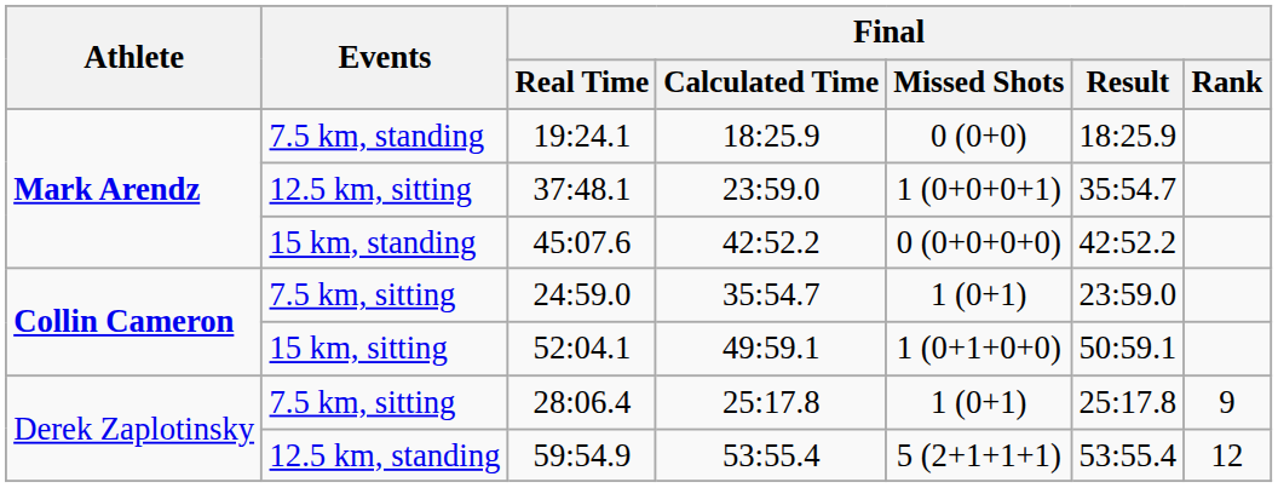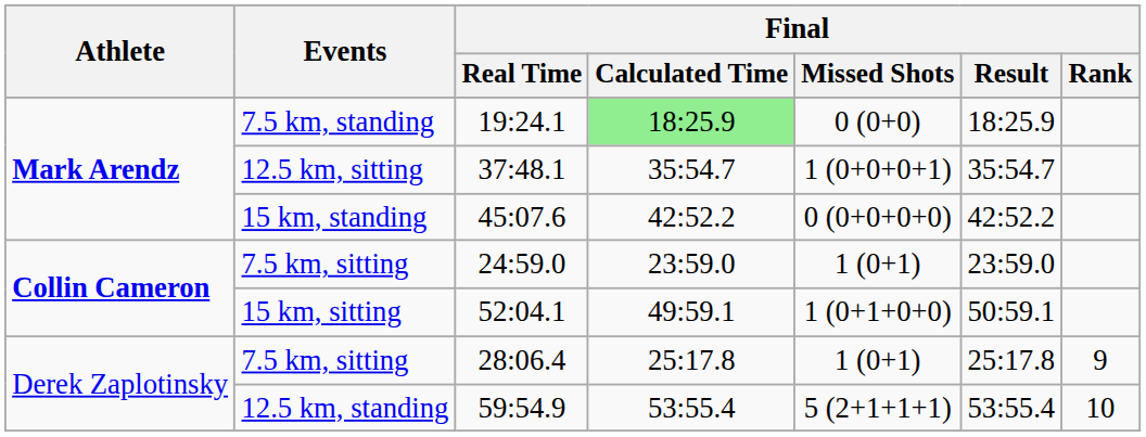 <table class="wikitable" style="font-size:90%">
 <tr>
 <th rowspan="2">Athlete</th>
 <th rowspan="2">Events</th>
 <th colspan="5">Final</th>
 </tr>
 <tr style="font-size:95%">
 <th>Real Time</th>
 <th>Calculated Time</th>
 <th>Missed Shots</th>
 <th>Result</th>
 <th>Rank</th>
 </tr>
 <tr align=center>
 <td align=left rowspan=3><strong><a href='#'>Mark Arendz</a></strong></td>
 <td align=left><a href='#'>7.5 km, standing</a></td>
 <td>19:24.1</td>
-<td>18:25.9</td>
+<td style="background: lightgreen;">18:25.9</td>
 <td>0 (0+0)</td>
 <td>18:25.9</td>
 <td></td>
 </tr>
 <tr align=center>
 <td align=left><a href='#'>12.5 km, sitting</a></td>
 <td>37:48.1</td>
-<td>23:59.0</td>
+<td>35:54.7</td>
 <td>1 (0+0+0+1)</td>
 <td>35:54.7</td>
 <td></td>
 </tr>
 <tr align=center>
 <td align=left><a href='#'>15 km, standing</a></td>
 <td>45:07.6</td>
 <td>42:52.2</td>
 <td>0 (0+0+0+0)</td>
 <td>42:52.2</td>
 <td></td>
 </tr>
 <tr align=center>
 <td align=left rowspan=2><strong><a href='#'>Collin Cameron</a></strong></td>
 <td align=left><a href='#'>7.5 km, sitting</a></td>
 <td>24:59.0</td>
-<td>35:54.7</td>
+<td>23:59.0</td>
 <td>1 (0+1)</td>
 <td>23:59.0</td>
 <td></td>
 </tr>
 <tr align=center>
 <td align=left><a href='#'>15 km, sitting</a></td>
 <td>52:04.1</td>
 <td>49:59.1</td>
 <td>1 (0+1+0+0)</td>
 <td>50:59.1</td>
 <td></td>
 </tr>
 <tr align=center>
 <td align=left rowspan=2><a href='#'>Derek Zaplotinsky</a></td>
 <td align=left><a href='#'>7.5 km, sitting</a></td>
 <td>28:06.4</td>
 <td>25:17.8</td>
 <td>1 (0+1)</td>
 <td>25:17.8</td>
 <td>9</td>
 </tr>
 <tr align=center>
 <td align=left><a href='#'>12.5 km, standing</a></td>
 <td>59:54.9</td>
 <td>53:55.4</td>
 <td>5 (2+1+1+1)</td>
 <td>53:55.4</td>
-<td>12</td>
+<td>10</td>
 </tr>
 </table>
